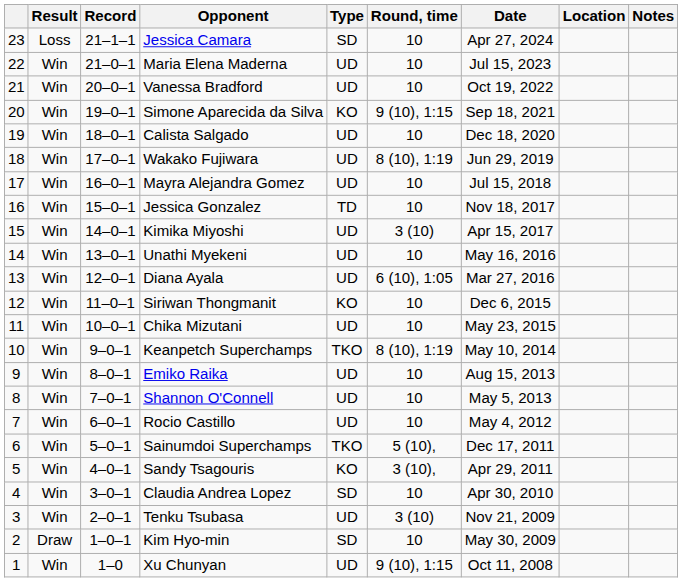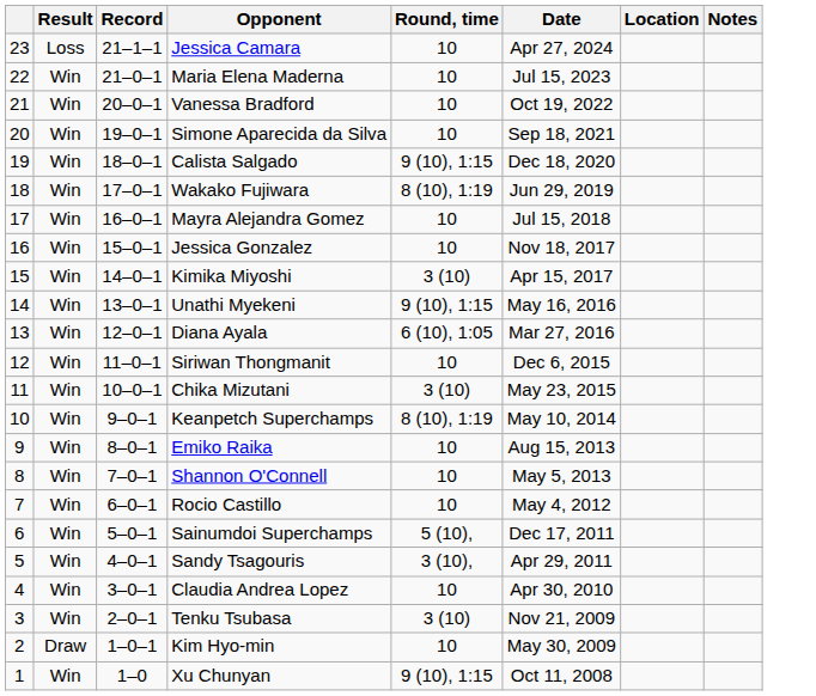 <table class="wikitable" style="text-align:center">
 <tr>
 <th></th>
 <th>Result</th>
 <th>Record</th>
 <th>Opponent</th>
-<th>Type</th>
 <th>Round, time</th>
 <th>Date</th>
 <th>Location</th>
 <th>Notes</th>
 </tr>
 <tr>
 <td>23</td>
 <td>Loss</td>
 <td>21–1–1</td>
 <td align=left> <a href='#'>Jessica Camara</a></td>
-<td>SD</td>
 <td>10</td>
 <td>Apr 27, 2024</td>
 <td align=left></td>
 <td align=left></td>
 </tr>
 <tr>
 <td>22</td>
 <td>Win</td>
 <td>21–0–1</td>
 <td align=left> Maria Elena Maderna</td>
-<td>UD</td>
 <td>10</td>
 <td>Jul 15, 2023</td>
 <td align=left></td>
 <td></td>
 </tr>
 <tr>
 <td>21</td>
 <td>Win</td>
 <td>20–0–1</td>
 <td align=left> Vanessa Bradford</td>
-<td>UD</td>
 <td>10</td>
 <td>Oct 19, 2022</td>
 <td align=left></td>
 <td align=left></td>
 </tr>
 <tr>
 <td>20</td>
 <td>Win</td>
 <td>19–0–1</td>
 <td align=left> Simone Aparecida da Silva</td>
-<td>KO</td>
-<td>9 (10), 1:15</td>
+<td>10</td>
 <td>Sep 18, 2021</td>
 <td align=left></td>
 <td align=left></td>
 </tr>
 <tr>
 <td>19</td>
 <td>Win</td>
 <td>18–0–1</td>
 <td align=left> Calista Salgado</td>
-<td>UD</td>
-<td>10</td>
+<td>9 (10), 1:15</td>
 <td>Dec 18, 2020</td>
 <td align=left></td>
 <td align=left></td>
 </tr>
 <tr>
 <td>18</td>
 <td>Win</td>
 <td>17–0–1</td>
 <td align=left> Wakako Fujiwara</td>
-<td>UD</td>
 <td>8 (10), 1:19</td>
 <td>Jun 29, 2019</td>
 <td align=left></td>
 <td align=left></td>
 </tr>
 <tr>
 <td>17</td>
 <td>Win</td>
 <td>16–0–1</td>
 <td align=left> Mayra Alejandra Gomez</td>
-<td>UD</td>
 <td>10</td>
 <td>Jul 15, 2018</td>
 <td align=left></td>
 <td align=left></td>
 </tr>
 <tr>
 <td>16</td>
 <td>Win</td>
 <td>15–0–1</td>
 <td align=left> Jessica Gonzalez</td>
-<td>TD</td>
 <td>10</td>
 <td>Nov 18, 2017</td>
 <td align=left></td>
 <td align=left></td>
 </tr>
 <tr>
 <td>15</td>
 <td>Win</td>
 <td>14–0–1</td>
 <td align=left>  Kimika Miyoshi</td>
-<td>UD</td>
 <td>3 (10)</td>
 <td>Apr 15, 2017</td>
 <td align=left></td>
 <td align=left></td>
 </tr>
 <tr>
 <td>14</td>
 <td>Win</td>
 <td>13–0–1</td>
 <td align=left> Unathi Myekeni</td>
-<td>UD</td>
-<td>10</td>
+<td>9 (10), 1:15</td>
 <td>May 16, 2016</td>
 <td align=left></td>
 <td align=left></td>
 </tr>
 <tr>
 <td>13</td>
 <td>Win</td>
 <td>12–0–1</td>
 <td align=left>  Diana Ayala</td>
-<td>UD</td>
 <td>6 (10), 1:05</td>
 <td>Mar 27, 2016</td>
 <td align=left></td>
 <td align=left></td>
 </tr>
 <tr>
 <td>12</td>
 <td>Win</td>
 <td>11–0–1</td>
 <td align=left>  Siriwan Thongmanit</td>
-<td>KO</td>
 <td>10</td>
 <td>Dec 6, 2015</td>
 <td align=left></td>
 <td></td>
 </tr>
 <tr>
 <td>11</td>
 <td>Win</td>
 <td>10–0–1</td>
 <td align=left>  Chika Mizutani</td>
-<td>UD</td>
-<td>10</td>
+<td>3 (10)</td>
 <td>May 23, 2015</td>
 <td align=left></td>
 <td align=left></td>
 </tr>
 <tr>
 <td>10</td>
 <td>Win</td>
 <td>9–0–1</td>
 <td align=left>  Keanpetch Superchamps</td>
-<td>TKO</td>
 <td>8 (10), 1:19</td>
 <td>May 10, 2014</td>
 <td align=left></td>
 <td align=left></td>
 </tr>
 <tr>
 <td>9</td>
 <td>Win</td>
 <td>8–0–1</td>
 <td align=left>  <a href='#'>Emiko Raika</a></td>
-<td>UD</td>
 <td>10</td>
 <td>Aug 15, 2013</td>
 <td align=left></td>
 <td align=left></td>
 </tr>
 <tr>
 <td>8</td>
 <td>Win</td>
 <td>7–0–1</td>
 <td align=left>  <a href='#'>Shannon O'Connell</a></td>
-<td>UD</td>
 <td>10</td>
 <td>May 5, 2013</td>
 <td align=left></td>
 <td align=left></td>
 </tr>
 <tr>
 <td>7</td>
 <td>Win</td>
 <td>6–0–1</td>
 <td align=left> Rocio Castillo</td>
-<td>UD</td>
 <td>10</td>
 <td>May 4, 2012</td>
 <td align=left></td>
 <td align=left></td>
 </tr>
 <tr>
 <td>6</td>
 <td>Win</td>
 <td>5–0–1</td>
 <td align=left> Sainumdoi Superchamps</td>
-<td>TKO</td>
 <td>5 (10), </td>
 <td>Dec 17, 2011</td>
 <td align=left></td>
 <td align=left></td>
 </tr>
 <tr>
 <td>5</td>
 <td>Win</td>
 <td>4–0–1</td>
 <td align=left> Sandy Tsagouris</td>
-<td>KO</td>
 <td>3 (10), </td>
 <td>Apr 29, 2011</td>
 <td align=left></td>
 <td align=left></td>
 </tr>
 <tr>
 <td>4</td>
 <td>Win</td>
 <td>3–0–1</td>
 <td align=left> Claudia Andrea Lopez</td>
-<td>SD</td>
 <td>10</td>
 <td>Apr 30, 2010</td>
 <td align=left></td>
 <td align=left></td>
 </tr>
 <tr>
 <td>3</td>
 <td>Win</td>
 <td>2–0–1</td>
 <td align=left> Tenku Tsubasa</td>
-<td>UD</td>
 <td>3 (10)</td>
 <td>Nov 21, 2009</td>
 <td align=left></td>
 <td align=left></td>
 </tr>
 <tr>
 <td>2</td>
 <td>Draw</td>
 <td>1–0–1</td>
 <td align=left> Kim Hyo-min</td>
-<td>SD</td>
 <td>10</td>
 <td>May 30, 2009</td>
 <td align=left></td>
 <td align=left></td>
 </tr>
 <tr>
 <td>1</td>
 <td>Win</td>
 <td>1–0</td>
 <td align=left> Xu Chunyan</td>
-<td>UD</td>
 <td>9 (10), 1:15</td>
 <td>Oct 11, 2008</td>
 <td align=left></td>
 <td align=left></td>
 </tr>
 </table>
